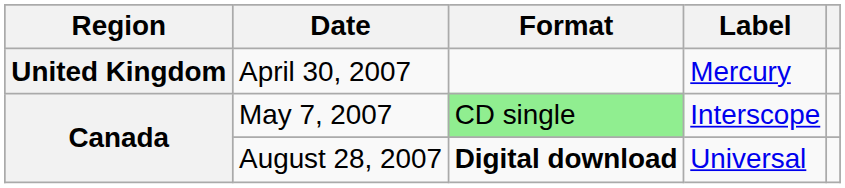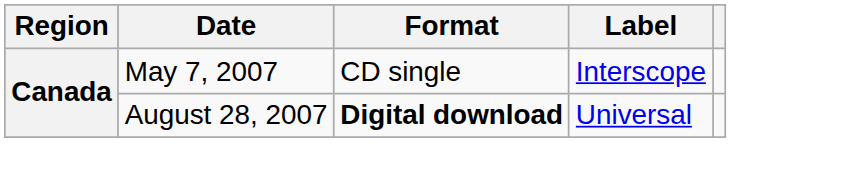 <table class="wikitable plainrowheaders">
 <tr>
 <th scope="col">Region</th>
 <th scope="col">Date</th>
 <th scope="col">Format</th>
 <th scope="col">Label</th>
 <th scope="col"></th>
 </tr>
 <tr>
-<th scope="row">United Kingdom</th>
-<td>April 30, 2007</td>
-<td></td>
-<td><a href='#'>Mercury</a></td>
-<td align="center"></td>
-</tr>
-<tr>
 <th scope="row" rowspan="2">Canada</th>
 <td>May 7, 2007</td>
-<td style="background: lightgreen;">CD single</td>
+<td>CD single</td>
 <td><a href='#'>Interscope</a></td>
 <td align="center"></td>
 </tr>
 <tr>
 <td>August 28, 2007</td>
 <td><strong>Digital download</strong></td>
 <td><a href='#'>Universal</a></td>
 <td align="center"></td>
 </tr>
 </table>
